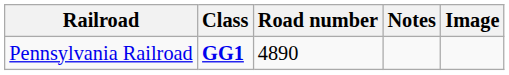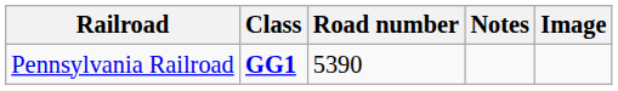 <table class="wikitable">
 <tr>
 <th>Railroad</th>
 <th>Class</th>
 <th>Road number</th>
 <th>Notes</th>
 <th>Image</th>
 </tr>
 <tr>
 <td><a href='#'>Pennsylvania Railroad</a></td>
 <td><strong><a href='#'>GG1</a></strong></td>
-<td>4890</td>
+<td>5390</td>
 <td></td>
 <td></td>
 </tr>
 </table>
